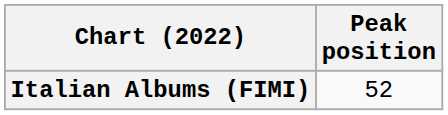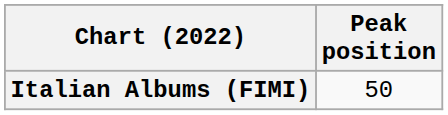 <table class="wikitable plainrowheaders" style="text-align:center">
 <tr>
 <th scope="col">Chart (2022)</th>
 <th scope="col">Peak<br>position</th>
 </tr>
 <tr>
 <th scope="row">Italian Albums (FIMI)</th>
-<td>52</td>
+<td>50</td>
 </tr>
 </table>
